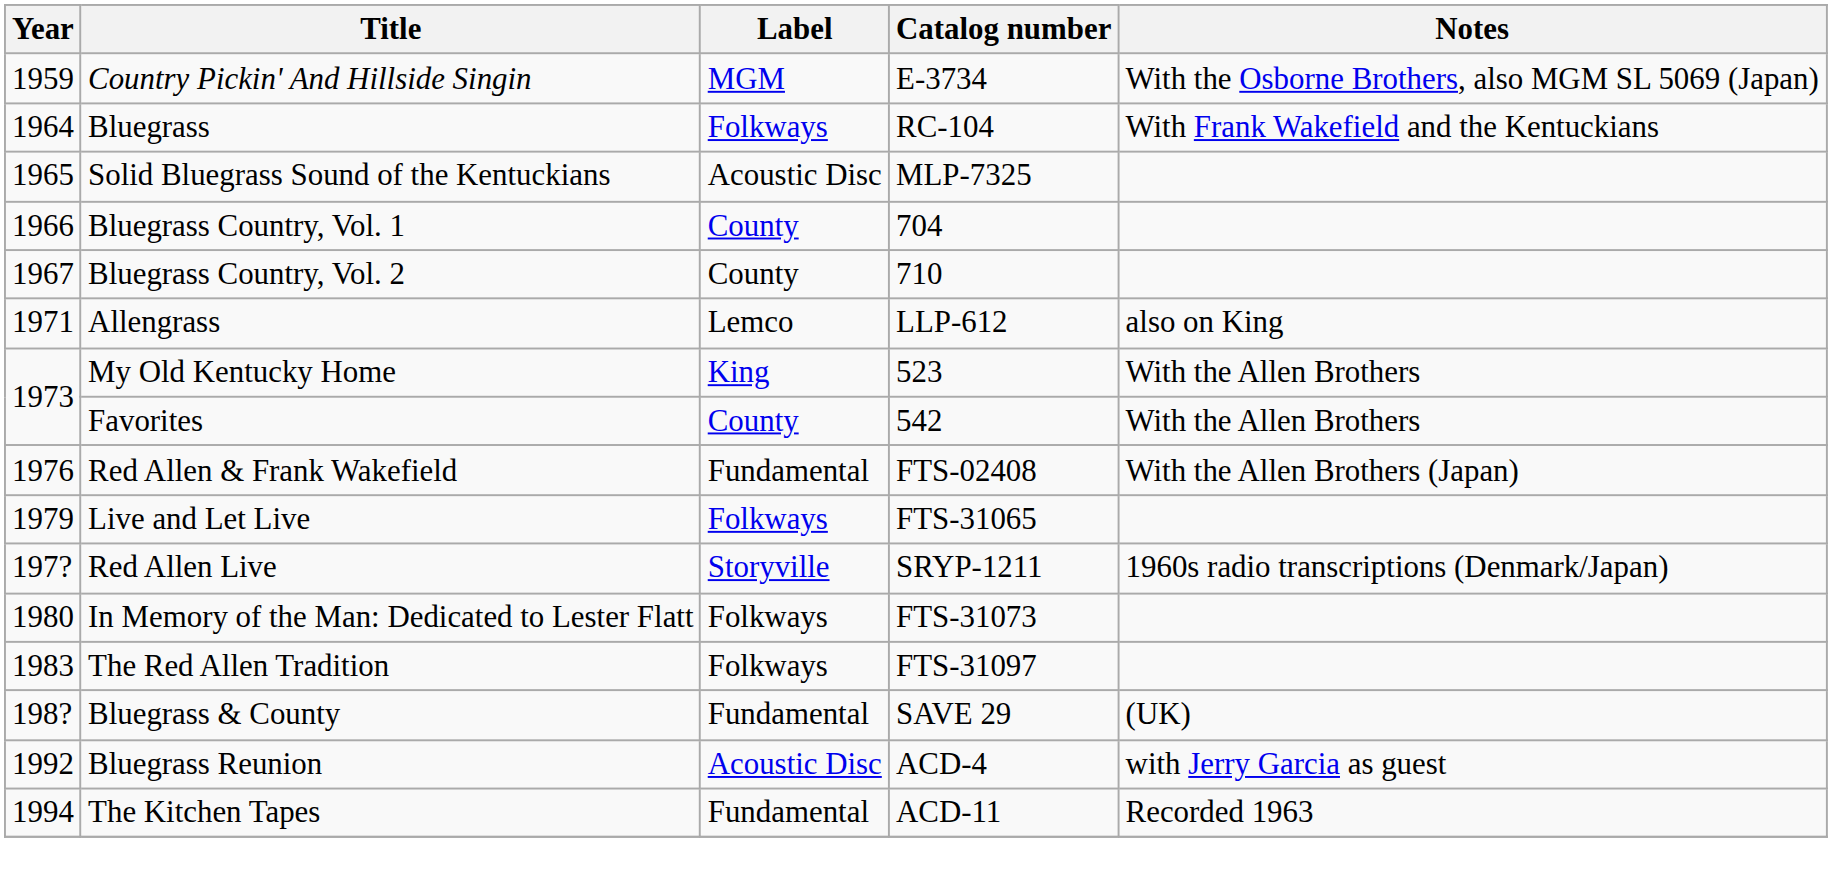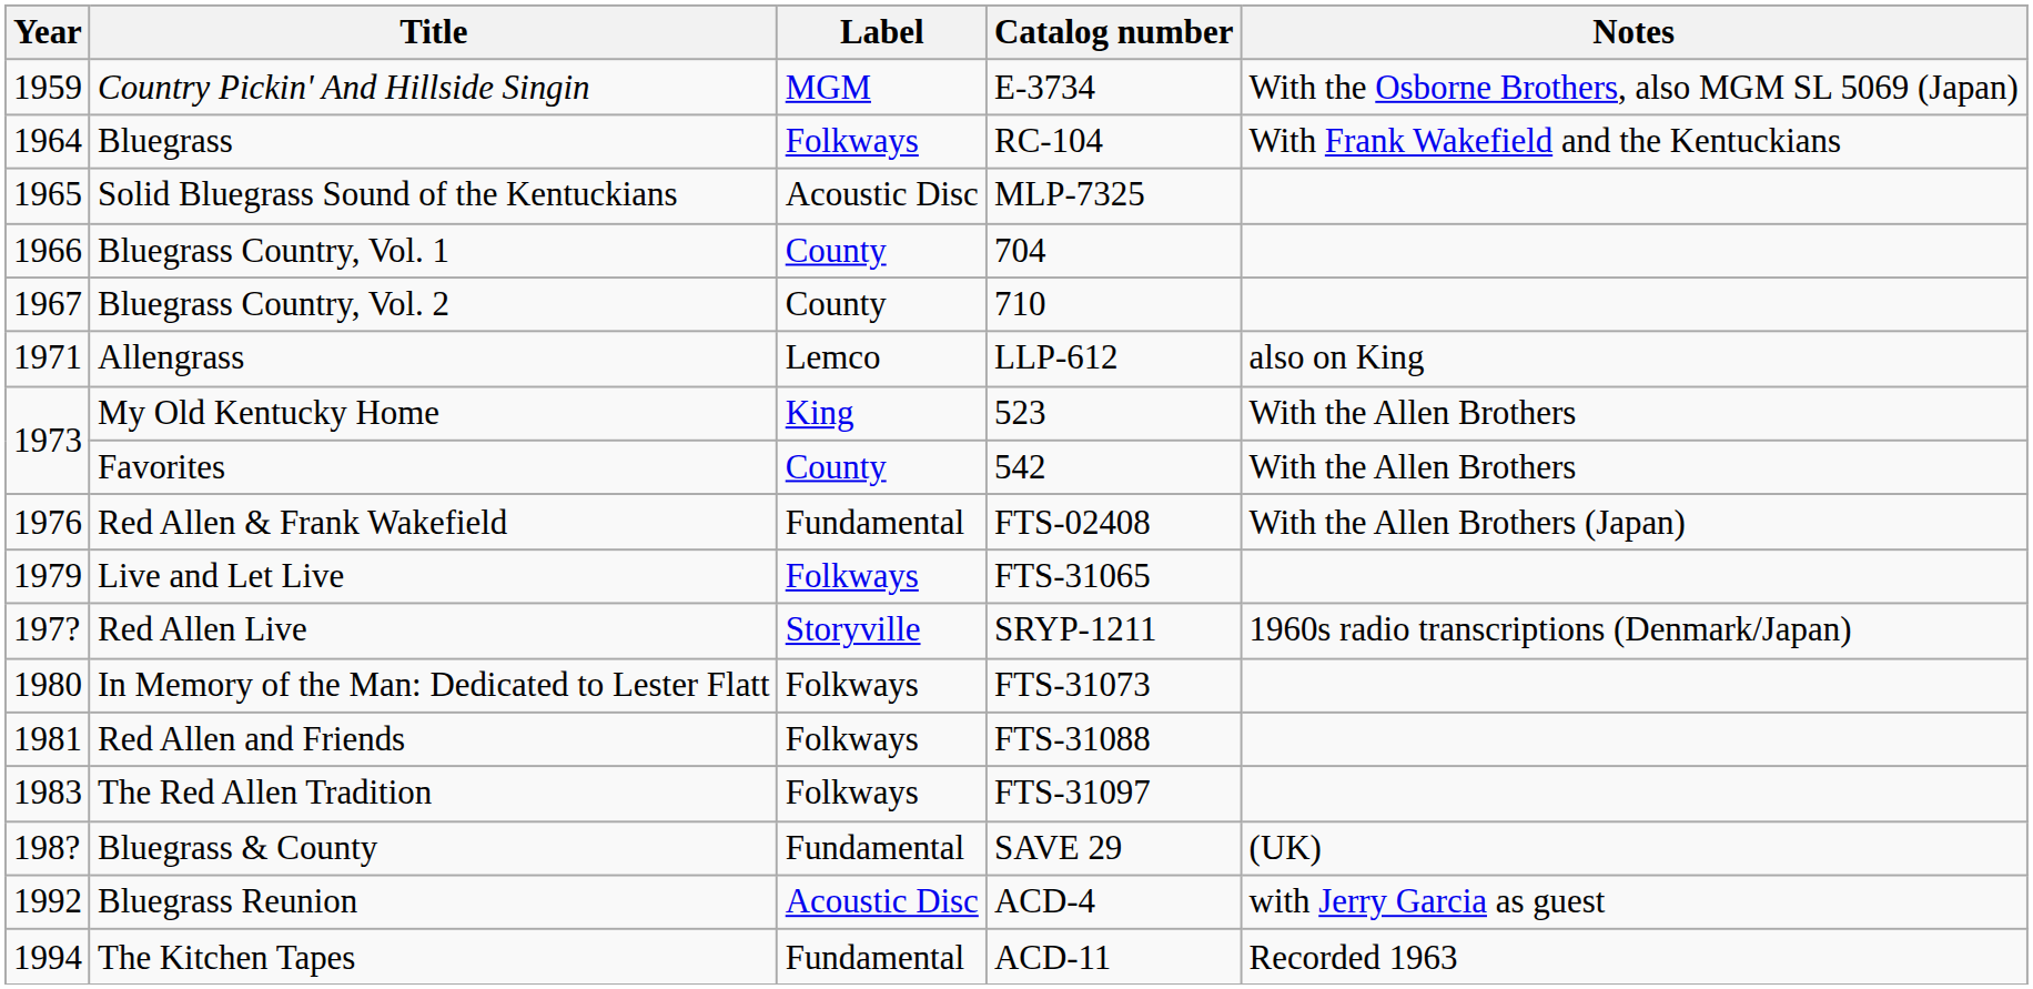 <table class="wikitable sortable">
 <tr>
 <th>Year</th>
 <th>Title</th>
 <th>Label</th>
 <th>Catalog number</th>
 <th>Notes</th>
 </tr>
 <tr>
 <td>1959</td>
 <td><em>Country Pickin' And Hillside Singin<strong></td>
 <td><a href='#'>MGM</a></td>
 <td>E-3734</td>
 <td>With the <a href='#'>Osborne Brothers</a>, also MGM SL 5069 </em>(Japan)<em></td>
 </tr>
 <tr>
 <td>1964</td>
 <td></em>Bluegrass<em></td>
 <td><a href='#'>Folkways</a></td>
 <td>RC-104</td>
 <td>With <a href='#'>Frank Wakefield</a> and the Kentuckians</td>
 </tr>
 <tr>
 <td>1965</td>
 <td></em>Solid Bluegrass Sound of the Kentuckians<em></td>
 <td>Acoustic Disc</td>
 <td>MLP-7325</td>
 <td></td>
 </tr>
 <tr>
 <td>1966</td>
 <td></em>Bluegrass Country, Vol. 1<em></td>
 <td><a href='#'>County</a></td>
 <td>704</td>
 <td></td>
 </tr>
 <tr>
 <td>1967</td>
 <td></em>Bluegrass Country, Vol. 2<em></td>
 <td>County</td>
 <td>710</td>
 <td></td>
 </tr>
 <tr>
 <td>1971</td>
 <td></em>Allengrass<em></td>
 <td>Lemco</td>
 <td>LLP-612</td>
 <td>also on King</td>
 </tr>
 <tr>
 <td rowspan="2">1973</td>
 <td></em>My Old Kentucky Home<em></td>
 <td><a href='#'>King</a></td>
 <td>523</td>
 <td>With the Allen Brothers</td>
 </tr>
 <tr>
 <td></em>Favorites<em></td>
 <td><a href='#'>County</a></td>
 <td>542</td>
 <td>With the Allen Brothers</td>
 </tr>
 <tr>
 <td>1976</td>
 <td></em>Red Allen & Frank Wakefield<em></td>
 <td>Fundamental</td>
 <td>FTS-02408</td>
 <td>With the Allen Brothers </em>(Japan)<em></td>
 </tr>
 <tr>
 <td>1979</td>
 <td></em>Live and Let Live<em></td>
 <td><a href='#'>Folkways</a></td>
 <td>FTS-31065</td>
 <td></td>
 </tr>
 <tr>
 <td>197?</td>
 <td></em>Red Allen Live<em></td>
 <td><a href='#'>Storyville</a></td>
 <td>SRYP-1211</td>
 <td>1960s radio transcriptions </em>(Denmark/Japan)<em></td>
 </tr>
 <tr>
 <td>1980</td>
 <td></em>In Memory of the Man: Dedicated to Lester Flatt<em></td>
 <td>Folkways</td>
 <td>FTS-31073</td>
 <td></td>
 </tr>
 <tr>
+<td>1981</td>
+<td></em>Red Allen and Friends<em></td>
+<td>Folkways</td>
+<td>FTS-31088</td>
+<td></td>
+</tr>
+<tr>
 <td>1983</td>
 <td></em>The Red Allen Tradition<em></td>
 <td>Folkways</td>
 <td>FTS-31097</td>
 <td></td>
 </tr>
 <tr>
 <td>198?</td>
 <td></em>Bluegrass & County<em></td>
 <td>Fundamental</td>
 <td>SAVE 29</td>
 <td></em>(UK)<em></td>
 </tr>
 <tr>
 <td>1992</td>
 <td></em>Bluegrass Reunion<em></td>
 <td><a href='#'>Acoustic Disc</a></td>
 <td>ACD-4</td>
 <td>with <a href='#'>Jerry Garcia</a> as guest</td>
 </tr>
 <tr>
 <td>1994</td>
 <td></em>The Kitchen Tapes<em></td>
 <td>Fundamental</td>
 <td>ACD-11</td>
 <td>Recorded 1963</td>
 </tr>
 <tr>
 </tr>
 </table>
